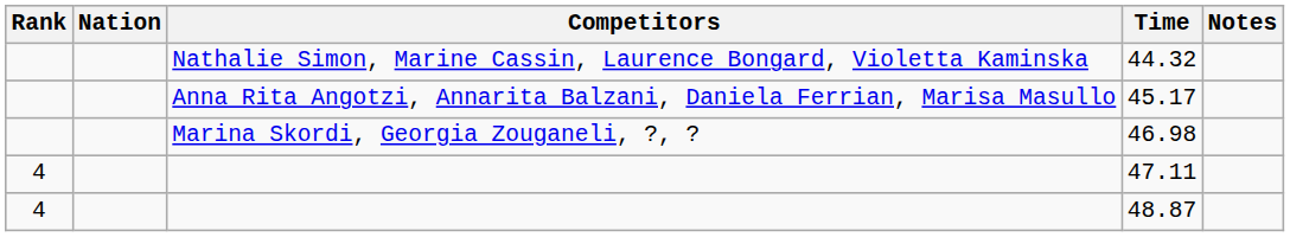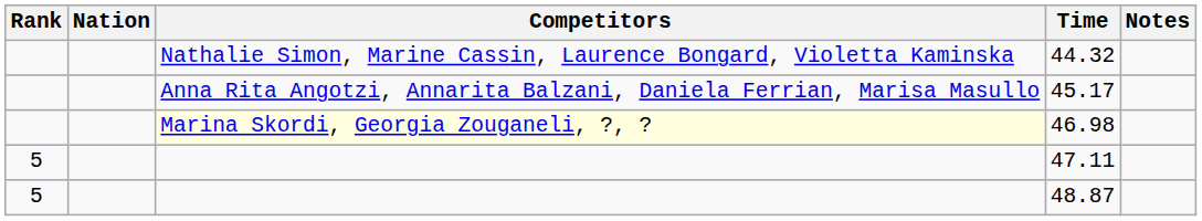 <table class="wikitable sortable" style="text-align:center; font-size:95%">
 <tr>
 <th>Rank</th>
 <th>Nation</th>
 <th>Competitors</th>
 <th>Time</th>
 <th>Notes</th>
 </tr>
 <tr>
 <td></td>
 <td align=left></td>
 <td align=left><a href='#'>Nathalie Simon</a>, <a href='#'>Marine Cassin</a>, <a href='#'>Laurence Bongard</a>, <a href='#'>Violetta Kaminska</a></td>
 <td>44.32</td>
 <td></td>
 </tr>
 <tr>
 <td></td>
 <td align=left></td>
 <td align=left><a href='#'>Anna Rita Angotzi</a>, <a href='#'>Annarita Balzani</a>, <a href='#'>Daniela Ferrian</a>, <a href='#'>Marisa Masullo</a></td>
 <td>45.17</td>
 <td></td>
 </tr>
 <tr>
 <td></td>
 <td align=left></td>
-<td align=left><a href='#'>Marina Skordi</a>, <a href='#'>Georgia Zouganeli</a>, ?, ?</td>
+<td align=left style="background: lightyellow;"><a href='#'>Marina Skordi</a>, <a href='#'>Georgia Zouganeli</a>, ?, ?</td>
 <td>46.98</td>
 <td></td>
 </tr>
 <tr>
-<td>4</td>
+<td>5</td>
 <td align=left></td>
 <td align=left></td>
 <td>47.11</td>
 <td></td>
 </tr>
 <tr>
-<td>4</td>
+<td>5</td>
 <td align=left></td>
 <td align=left></td>
 <td>48.87</td>
 <td></td>
 </tr>
 </table>
